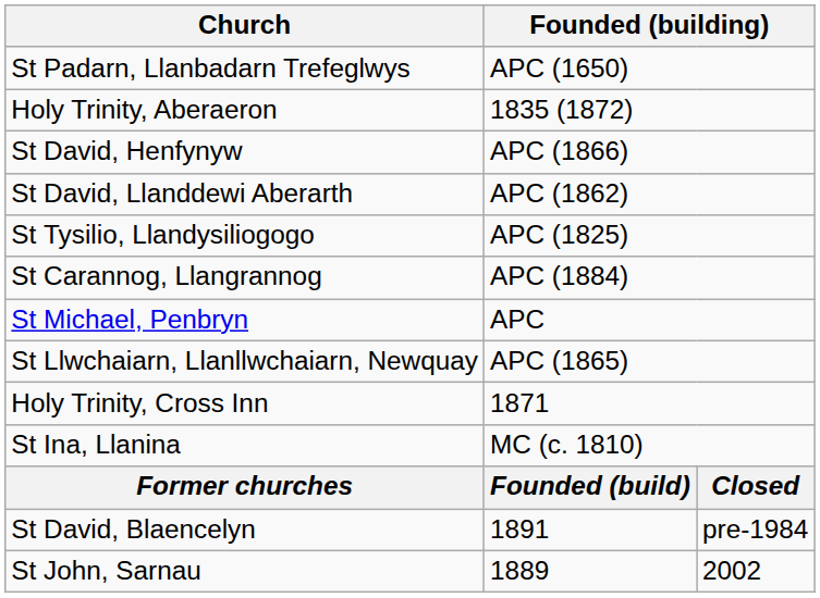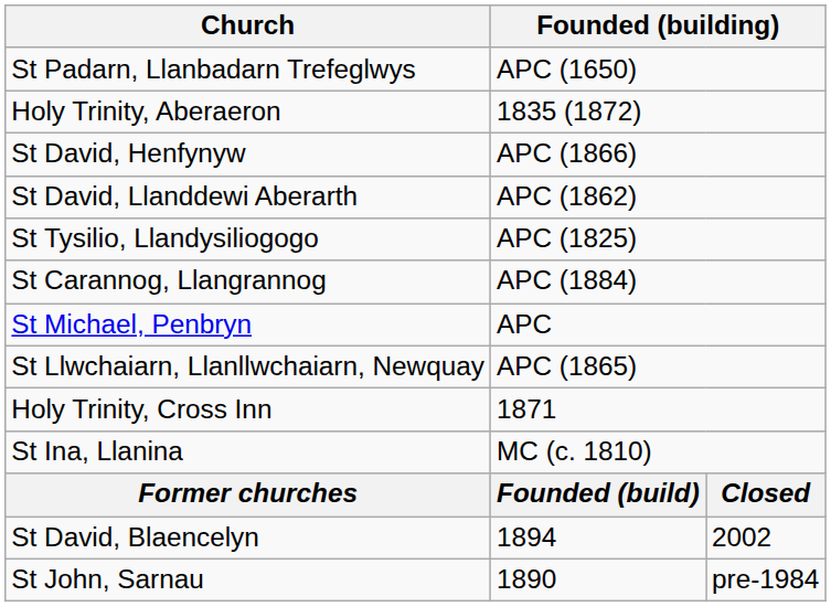 <table class="wikitable">
 <tr>
 <th>Church</th>
 <th colspan="2">Founded (building)</th>
 </tr>
 <tr>
 <td>St Padarn, Llanbadarn Trefeglwys</td>
 <td colspan="2">APC (1650)</td>
 </tr>
 <tr>
 <td>Holy Trinity, Aberaeron</td>
 <td colspan="2">1835 (1872)</td>
 </tr>
 <tr>
 <td>St David, Henfynyw</td>
 <td colspan="2">APC (1866)</td>
 </tr>
 <tr>
 <td>St David, Llanddewi Aberarth</td>
 <td colspan="2">APC (1862)</td>
 </tr>
 <tr>
 <td>St Tysilio, Llandysiliogogo</td>
 <td colspan="2">APC (1825)</td>
 </tr>
 <tr>
 <td>St Carannog, Llangrannog</td>
 <td colspan="2">APC (1884)</td>
 </tr>
 <tr>
 <td><a href='#'>St Michael, Penbryn</a></td>
 <td colspan="2">APC</td>
 </tr>
 <tr>
 <td>St Llwchaiarn, Llanllwchaiarn, Newquay</td>
 <td colspan="2">APC (1865)</td>
 </tr>
 <tr>
 <td>Holy Trinity, Cross Inn</td>
 <td colspan="2">1871</td>
 </tr>
 <tr>
 <td>St Ina, Llanina</td>
 <td colspan="2">MC (c. 1810)</td>
 </tr>
 <tr>
 <th><em>Former churches</em></th>
 <th><em>Founded (build)</em></th>
 <th><em>Closed</em></th>
 </tr>
 <tr>
 <td>St David, Blaencelyn</td>
-<td>1891</td>
-<td>pre-1984</td>
+<td>1894</td>
+<td>2002</td>
 </tr>
 <tr>
 <td>St John, Sarnau</td>
-<td>1889</td>
-<td>2002</td>
+<td>1890</td>
+<td>pre-1984</td>
 </tr>
 </table>
